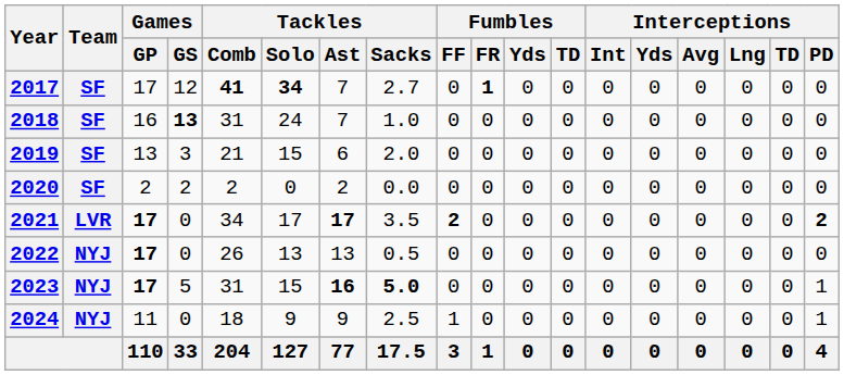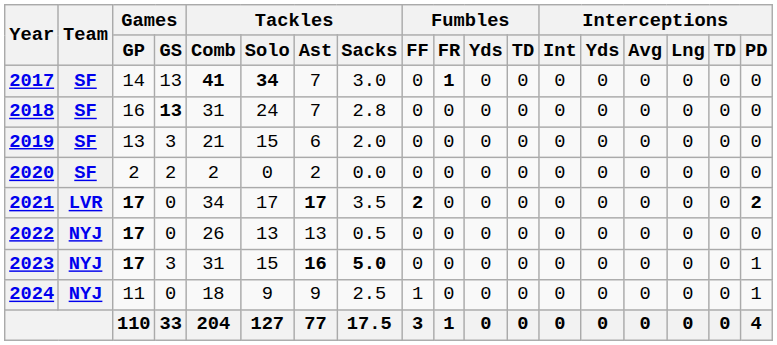 <table class="wikitable" style="text-align:center;">
 <tr>
 <th rowspan="2">Year</th>
 <th rowspan="2">Team</th>
 <th colspan="2">Games</th>
 <th colspan="4">Tackles</th>
 <th colspan="4">Fumbles</th>
 <th colspan="6">Interceptions</th>
 </tr>
 <tr>
 <th>GP</th>
 <th>GS</th>
 <th>Comb</th>
 <th>Solo</th>
 <th>Ast</th>
 <th>Sacks</th>
 <th>FF</th>
 <th>FR</th>
 <th>Yds</th>
 <th>TD</th>
 <th>Int</th>
 <th>Yds</th>
 <th>Avg</th>
 <th>Lng</th>
 <th>TD</th>
 <th>PD</th>
 </tr>
 <tr>
 <th><a href='#'>2017</a></th>
 <th><a href='#'>SF</a></th>
-<td>17</td>
-<td>12</td>
+<td>14</td>
+<td>13</td>
 <td><strong>41</strong></td>
 <td><strong>34</strong></td>
 <td>7</td>
-<td>2.7</td>
+<td>3.0</td>
 <td>0</td>
 <td><strong>1</strong></td>
 <td>0</td>
 <td>0</td>
 <td>0</td>
 <td>0</td>
 <td>0</td>
 <td>0</td>
 <td>0</td>
 <td>0</td>
 </tr>
 <tr>
 <th><a href='#'>2018</a></th>
 <th><a href='#'>SF</a></th>
 <td>16</td>
 <td><strong>13</strong></td>
 <td>31</td>
 <td>24</td>
 <td>7</td>
-<td>1.0</td>
+<td>2.8</td>
 <td>0</td>
 <td>0</td>
 <td>0</td>
 <td>0</td>
 <td>0</td>
 <td>0</td>
 <td>0</td>
 <td>0</td>
 <td>0</td>
 <td>0</td>
 </tr>
 <tr>
 <th><a href='#'>2019</a></th>
 <th><a href='#'>SF</a></th>
 <td>13</td>
 <td>3</td>
 <td>21</td>
 <td>15</td>
 <td>6</td>
 <td>2.0</td>
 <td>0</td>
 <td>0</td>
 <td>0</td>
 <td>0</td>
 <td>0</td>
 <td>0</td>
 <td>0</td>
 <td>0</td>
 <td>0</td>
 <td>0</td>
 </tr>
 <tr>
 <th><a href='#'>2020</a></th>
 <th><a href='#'>SF</a></th>
 <td>2</td>
 <td>2</td>
 <td>2</td>
 <td>0</td>
 <td>2</td>
 <td>0.0</td>
 <td>0</td>
 <td>0</td>
 <td>0</td>
 <td>0</td>
 <td>0</td>
 <td>0</td>
 <td>0</td>
 <td>0</td>
 <td>0</td>
 <td>0</td>
 </tr>
 <tr>
 <th><a href='#'>2021</a></th>
 <th><a href='#'>LVR</a></th>
 <td><strong>17</strong></td>
 <td>0</td>
 <td>34</td>
 <td>17</td>
 <td><strong>17</strong></td>
 <td>3.5</td>
 <td><strong>2</strong></td>
 <td>0</td>
 <td>0</td>
 <td>0</td>
 <td>0</td>
 <td>0</td>
 <td>0</td>
 <td>0</td>
 <td>0</td>
 <td><strong>2</strong></td>
 </tr>
 <tr>
 <th><a href='#'>2022</a></th>
 <th><a href='#'>NYJ</a></th>
 <td><strong>17</strong></td>
 <td>0</td>
 <td>26</td>
 <td>13</td>
 <td>13</td>
 <td>0.5</td>
 <td>0</td>
 <td>0</td>
 <td>0</td>
 <td>0</td>
 <td>0</td>
 <td>0</td>
 <td>0</td>
 <td>0</td>
 <td>0</td>
 <td>0</td>
 </tr>
 <tr>
 <th><a href='#'>2023</a></th>
 <th><a href='#'>NYJ</a></th>
 <td><strong>17</strong></td>
-<td>5</td>
+<td>3</td>
 <td>31</td>
 <td>15</td>
 <td><strong>16</strong></td>
 <td><strong>5.0</strong></td>
 <td>0</td>
 <td>0</td>
 <td>0</td>
 <td>0</td>
 <td>0</td>
 <td>0</td>
 <td>0</td>
 <td>0</td>
 <td>0</td>
 <td>1</td>
 </tr>
 <tr>
 <th><a href='#'>2024</a></th>
 <th><a href='#'>NYJ</a></th>
 <td>11</td>
 <td>0</td>
 <td>18</td>
 <td>9</td>
 <td>9</td>
 <td>2.5</td>
 <td>1</td>
 <td>0</td>
 <td>0</td>
 <td>0</td>
 <td>0</td>
 <td>0</td>
 <td>0</td>
 <td>0</td>
 <td>0</td>
 <td>1</td>
 </tr>
 <tr>
 <th colspan="2"></th>
 <th>110</th>
 <th>33</th>
 <th>204</th>
 <th>127</th>
 <th>77</th>
 <th>17.5</th>
 <th>3</th>
 <th>1</th>
 <th>0</th>
 <th>0</th>
 <th>0</th>
 <th>0</th>
 <th>0</th>
 <th>0</th>
 <th>0</th>
 <th>4</th>
 </tr>
 </table>
